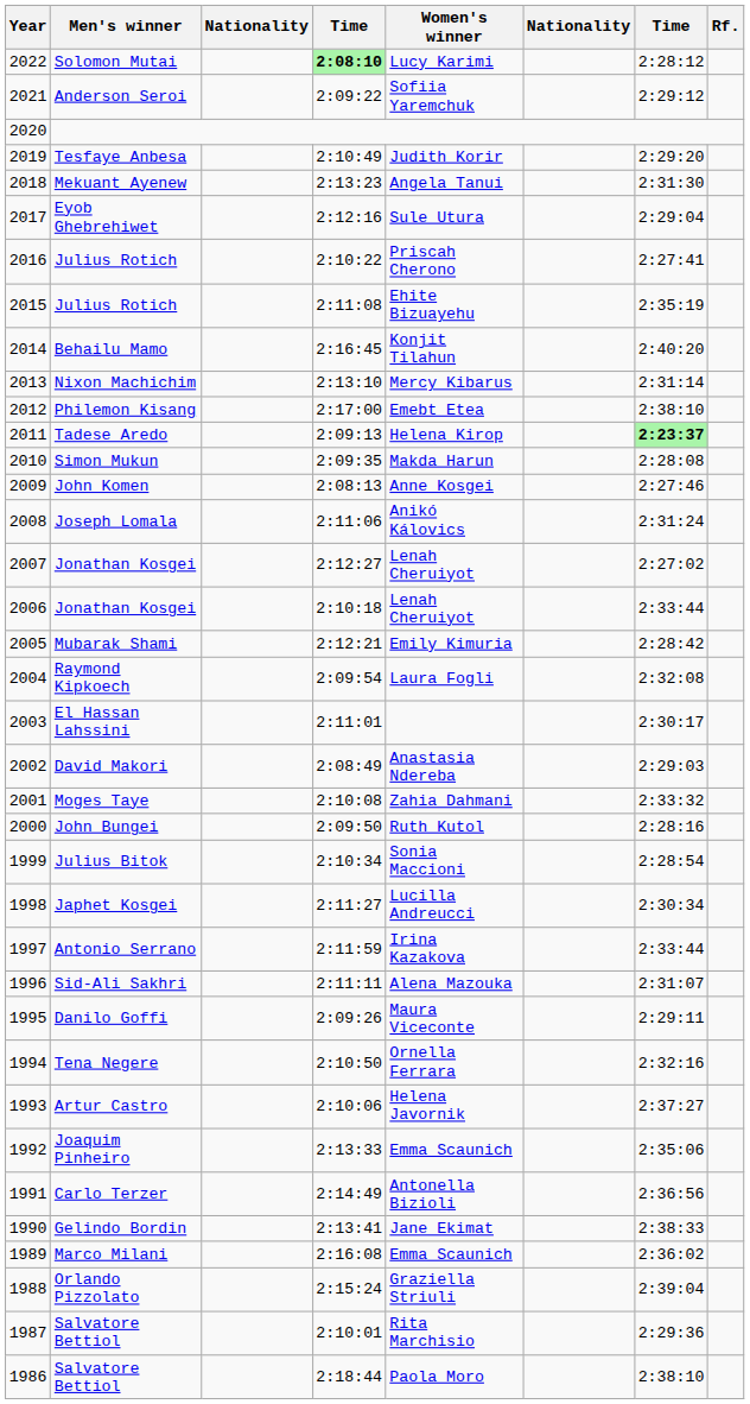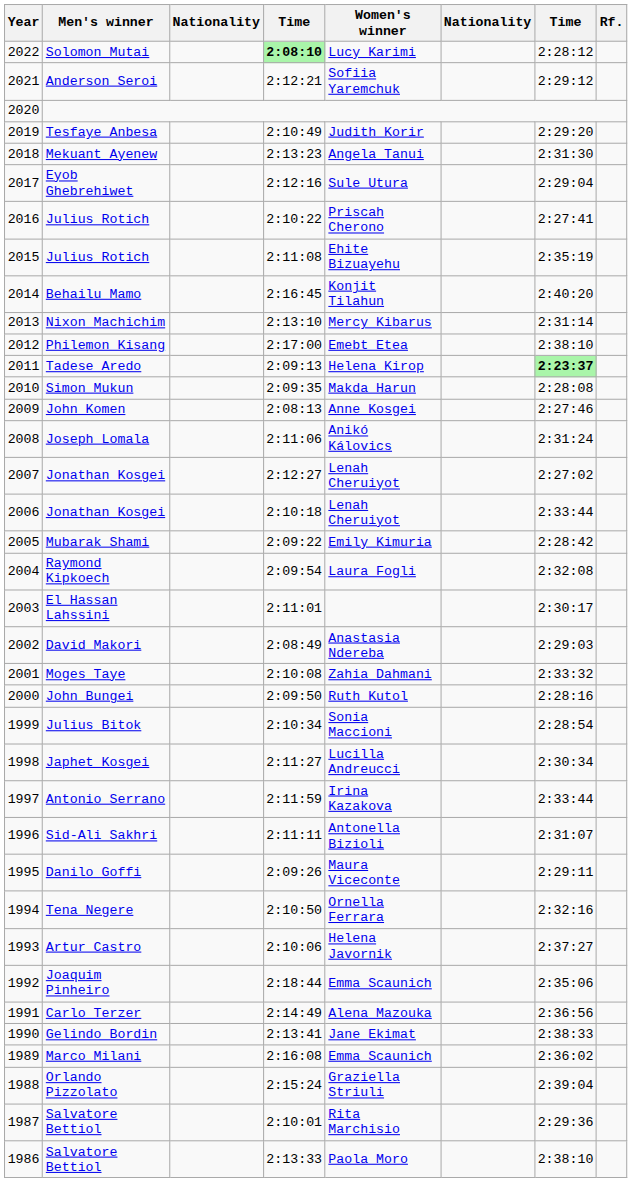 <table class="wikitable sortable">
 <tr>
 <th>Year</th>
 <th>Men's winner</th>
 <th>Nationality</th>
 <th>Time</th>
 <th>Women's winner</th>
 <th>Nationality</th>
 <th>Time</th>
 <th class="unsortable">Rf.</th>
 </tr>
 <tr>
 <td>2022</td>
 <td><a href='#'>Solomon Mutai</a></td>
 <td></td>
 <td bgcolor=#A9F5A9><strong>2:08:10</strong></td>
 <td><a href='#'>Lucy Karimi</a></td>
 <td></td>
 <td>2:28:12</td>
 <td></td>
 </tr>
 <tr>
 <td>2021</td>
 <td><a href='#'>Anderson Seroi</a></td>
 <td></td>
-<td>2:09:22</td>
+<td>2:12:21</td>
 <td><a href='#'>Sofiia Yaremchuk</a></td>
 <td></td>
 <td>2:29:12</td>
 <td></td>
 </tr>
 <tr>
 <td>2020</td>
 </tr>
 <tr>
 <td>2019</td>
 <td><a href='#'>Tesfaye Anbesa</a></td>
 <td></td>
 <td>2:10:49</td>
 <td><a href='#'>Judith Korir</a></td>
 <td></td>
 <td>2:29:20</td>
 <td></td>
 </tr>
 <tr>
 <td>2018</td>
 <td><a href='#'>Mekuant Ayenew</a></td>
 <td></td>
 <td>2:13:23</td>
 <td><a href='#'>Angela Tanui</a></td>
 <td></td>
 <td>2:31:30</td>
 <td></td>
 </tr>
 <tr>
 <td>2017</td>
 <td><a href='#'>Eyob Ghebrehiwet</a></td>
 <td></td>
 <td>2:12:16</td>
 <td><a href='#'>Sule Utura</a></td>
 <td></td>
 <td>2:29:04</td>
 <td></td>
 </tr>
 <tr>
 <td>2016</td>
 <td><a href='#'>Julius Rotich</a></td>
 <td></td>
 <td>2:10:22</td>
 <td><a href='#'>Priscah Cherono</a></td>
 <td></td>
 <td>2:27:41</td>
 <td></td>
 </tr>
 <tr>
 <td>2015</td>
 <td><a href='#'>Julius Rotich</a></td>
 <td></td>
 <td>2:11:08</td>
 <td><a href='#'>Ehite Bizuayehu</a></td>
 <td></td>
 <td>2:35:19</td>
 <td></td>
 </tr>
 <tr>
 <td>2014</td>
 <td><a href='#'>Behailu Mamo</a></td>
 <td></td>
 <td>2:16:45</td>
 <td><a href='#'>Konjit Tilahun</a></td>
 <td></td>
 <td>2:40:20</td>
 <td></td>
 </tr>
 <tr>
 <td>2013</td>
 <td><a href='#'>Nixon Machichim</a></td>
 <td></td>
 <td>2:13:10</td>
 <td><a href='#'>Mercy Kibarus</a></td>
 <td></td>
 <td>2:31:14</td>
 <td></td>
 </tr>
 <tr>
 <td>2012</td>
 <td><a href='#'>Philemon Kisang</a></td>
 <td></td>
 <td>2:17:00</td>
 <td><a href='#'>Emebt Etea</a></td>
 <td></td>
 <td>2:38:10</td>
 <td></td>
 </tr>
 <tr>
 <td>2011</td>
 <td><a href='#'>Tadese Aredo</a></td>
 <td></td>
 <td>2:09:13</td>
 <td><a href='#'>Helena Kirop</a></td>
 <td></td>
 <td bgcolor=#A9F5A9><strong>2:23:37</strong></td>
 <td></td>
 </tr>
 <tr>
 <td>2010</td>
 <td><a href='#'>Simon Mukun</a></td>
 <td></td>
 <td>2:09:35</td>
 <td><a href='#'>Makda Harun</a></td>
 <td></td>
 <td>2:28:08</td>
 <td></td>
 </tr>
 <tr>
 <td>2009</td>
 <td><a href='#'>John Komen</a></td>
 <td></td>
 <td>2:08:13</td>
 <td><a href='#'>Anne Kosgei</a></td>
 <td></td>
 <td>2:27:46</td>
 <td></td>
 </tr>
 <tr>
 <td>2008</td>
 <td><a href='#'>Joseph Lomala</a></td>
 <td></td>
 <td>2:11:06</td>
 <td><a href='#'>Anikó Kálovics</a></td>
 <td></td>
 <td>2:31:24</td>
 <td></td>
 </tr>
 <tr>
 <td>2007</td>
 <td><a href='#'>Jonathan Kosgei</a></td>
 <td></td>
 <td>2:12:27</td>
 <td><a href='#'>Lenah Cheruiyot</a></td>
 <td></td>
 <td>2:27:02</td>
 <td></td>
 </tr>
 <tr>
 <td>2006</td>
 <td><a href='#'>Jonathan Kosgei</a></td>
 <td></td>
 <td>2:10:18</td>
 <td><a href='#'>Lenah Cheruiyot</a></td>
 <td></td>
 <td>2:33:44</td>
 <td></td>
 </tr>
 <tr>
 <td>2005</td>
 <td><a href='#'>Mubarak Shami</a></td>
 <td></td>
-<td>2:12:21</td>
+<td>2:09:22</td>
 <td><a href='#'>Emily Kimuria</a></td>
 <td></td>
 <td>2:28:42</td>
 <td></td>
 </tr>
 <tr>
 <td>2004</td>
 <td><a href='#'>Raymond Kipkoech</a></td>
 <td></td>
 <td>2:09:54</td>
 <td><a href='#'>Laura Fogli</a></td>
 <td></td>
 <td>2:32:08</td>
 <td></td>
 </tr>
 <tr>
 <td>2003</td>
 <td><a href='#'>El Hassan Lahssini</a></td>
 <td></td>
 <td>2:11:01</td>
 <td></td>
 <td></td>
 <td>2:30:17</td>
 <td></td>
 </tr>
 <tr>
 <td>2002</td>
 <td><a href='#'>David Makori</a></td>
 <td></td>
 <td>2:08:49</td>
 <td><a href='#'>Anastasia Ndereba</a></td>
 <td></td>
 <td>2:29:03</td>
 <td></td>
 </tr>
 <tr>
 <td>2001</td>
 <td><a href='#'>Moges Taye</a></td>
 <td></td>
 <td>2:10:08</td>
 <td><a href='#'>Zahia Dahmani</a></td>
 <td></td>
 <td>2:33:32</td>
 <td></td>
 </tr>
 <tr>
 <td>2000</td>
 <td><a href='#'>John Bungei</a></td>
 <td></td>
 <td>2:09:50</td>
 <td><a href='#'>Ruth Kutol</a></td>
 <td></td>
 <td>2:28:16</td>
 <td></td>
 </tr>
 <tr>
 <td>1999</td>
 <td><a href='#'>Julius Bitok</a></td>
 <td></td>
 <td>2:10:34</td>
 <td><a href='#'>Sonia Maccioni</a></td>
 <td></td>
 <td>2:28:54</td>
 <td></td>
 </tr>
 <tr>
 <td>1998</td>
 <td><a href='#'>Japhet Kosgei</a></td>
 <td></td>
 <td>2:11:27</td>
 <td><a href='#'>Lucilla Andreucci</a></td>
 <td></td>
 <td>2:30:34</td>
 <td></td>
 </tr>
 <tr>
 <td>1997</td>
 <td><a href='#'>Antonio Serrano</a></td>
 <td></td>
 <td>2:11:59</td>
 <td><a href='#'>Irina Kazakova</a></td>
 <td></td>
 <td>2:33:44</td>
 <td></td>
 </tr>
 <tr>
 <td>1996</td>
 <td><a href='#'>Sid-Ali Sakhri</a></td>
 <td></td>
 <td>2:11:11</td>
-<td><a href='#'>Alena Mazouka</a></td>
+<td><a href='#'>Antonella Bizioli</a></td>
 <td></td>
 <td>2:31:07</td>
 <td></td>
 </tr>
 <tr>
 <td>1995</td>
 <td><a href='#'>Danilo Goffi</a></td>
 <td></td>
 <td>2:09:26</td>
 <td><a href='#'>Maura Viceconte</a></td>
 <td></td>
 <td>2:29:11</td>
 <td></td>
 </tr>
 <tr>
 <td>1994</td>
 <td><a href='#'>Tena Negere</a></td>
 <td></td>
 <td>2:10:50</td>
 <td><a href='#'>Ornella Ferrara</a></td>
 <td></td>
 <td>2:32:16</td>
 <td></td>
 </tr>
 <tr>
 <td>1993</td>
 <td><a href='#'>Artur Castro</a></td>
 <td></td>
 <td>2:10:06</td>
 <td><a href='#'>Helena Javornik</a></td>
 <td></td>
 <td>2:37:27</td>
 <td></td>
 </tr>
 <tr>
 <td>1992</td>
 <td><a href='#'>Joaquim Pinheiro</a></td>
 <td></td>
-<td>2:13:33</td>
+<td>2:18:44</td>
 <td><a href='#'>Emma Scaunich</a></td>
 <td></td>
 <td>2:35:06</td>
 <td></td>
 </tr>
 <tr>
 <td>1991</td>
 <td><a href='#'>Carlo Terzer</a></td>
 <td></td>
 <td>2:14:49</td>
-<td><a href='#'>Antonella Bizioli</a></td>
+<td><a href='#'>Alena Mazouka</a></td>
 <td></td>
 <td>2:36:56</td>
 <td></td>
 </tr>
 <tr>
 <td>1990</td>
 <td><a href='#'>Gelindo Bordin</a></td>
 <td></td>
 <td>2:13:41</td>
 <td><a href='#'>Jane Ekimat</a></td>
 <td></td>
 <td>2:38:33</td>
 <td></td>
 </tr>
 <tr>
 <td>1989</td>
 <td><a href='#'>Marco Milani</a></td>
 <td></td>
 <td>2:16:08</td>
 <td><a href='#'>Emma Scaunich</a></td>
 <td></td>
 <td>2:36:02</td>
 <td></td>
 </tr>
 <tr>
 <td>1988</td>
 <td><a href='#'>Orlando Pizzolato</a></td>
 <td></td>
 <td>2:15:24</td>
 <td><a href='#'>Graziella Striuli</a></td>
 <td></td>
 <td>2:39:04</td>
 <td></td>
 </tr>
 <tr>
 <td>1987</td>
 <td><a href='#'>Salvatore Bettiol</a></td>
 <td></td>
 <td>2:10:01</td>
 <td><a href='#'>Rita Marchisio</a></td>
 <td></td>
 <td>2:29:36</td>
 <td></td>
 </tr>
 <tr>
 <td>1986</td>
 <td><a href='#'>Salvatore Bettiol</a></td>
 <td></td>
-<td>2:18:44</td>
+<td>2:13:33</td>
 <td><a href='#'>Paola Moro</a></td>
 <td></td>
 <td>2:38:10</td>
 <td></td>
 </tr>
 </table>
